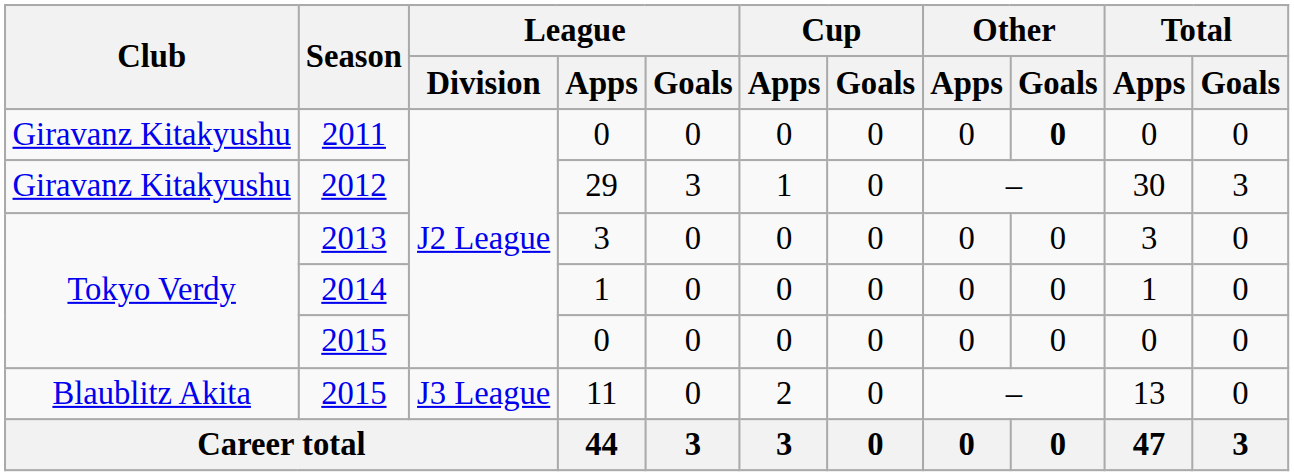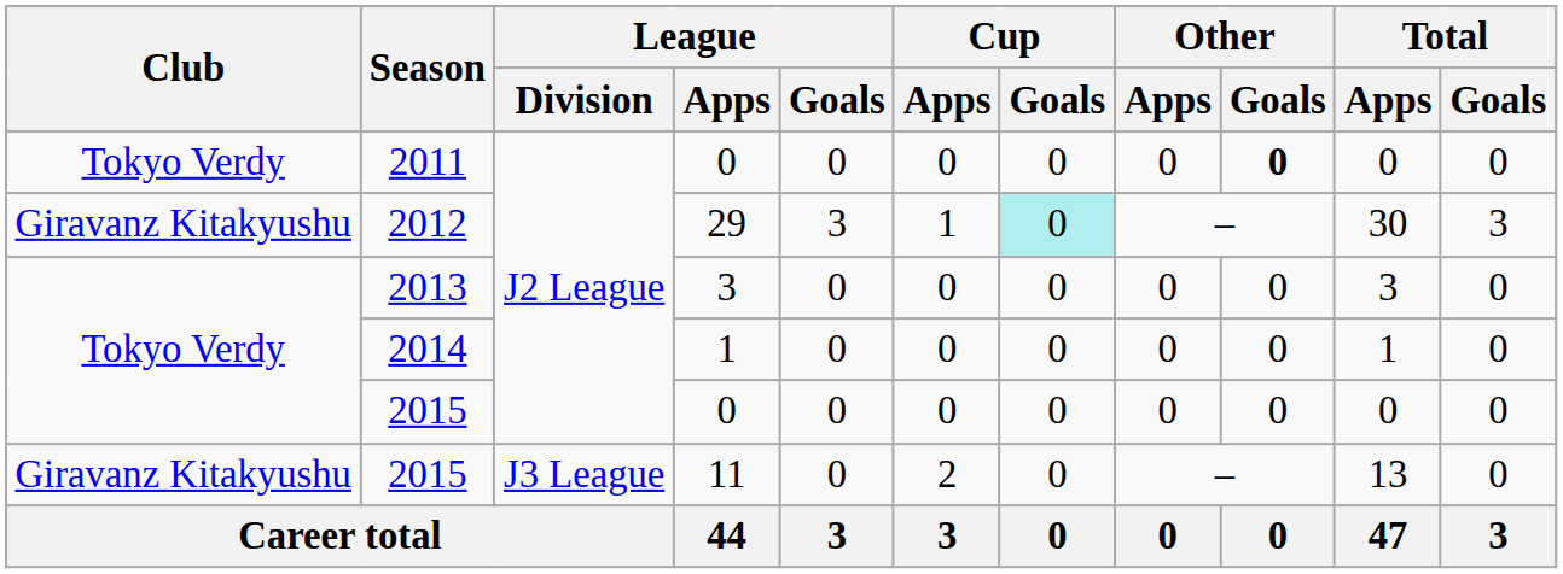 <table class="wikitable" style="text-align: center;">
 <tr>
 <th rowspan="2">Club</th>
 <th rowspan="2">Season</th>
 <th colspan="3">League</th>
 <th colspan="2">Cup</th>
 <th colspan="2">Other</th>
 <th colspan="2">Total</th>
 </tr>
 <tr>
 <th>Division</th>
 <th>Apps</th>
 <th>Goals</th>
 <th>Apps</th>
 <th>Goals</th>
 <th>Apps</th>
 <th>Goals</th>
 <th>Apps</th>
 <th>Goals</th>
 </tr>
 <tr>
-<td><a href='#'>Giravanz Kitakyushu</a></td>
+<td><a href='#'>Tokyo Verdy</a></td>
 <td><a href='#'>2011</a></td>
 <td rowspan="5"><a href='#'>J2 League</a></td>
 <td>0</td>
 <td>0</td>
 <td>0</td>
 <td>0</td>
 <td>0</td>
 <td><strong>0</strong></td>
 <td>0</td>
 <td>0</td>
 </tr>
 <tr>
 <td><a href='#'>Giravanz Kitakyushu</a></td>
 <td><a href='#'>2012</a></td>
 <td>29</td>
 <td>3</td>
 <td>1</td>
-<td>0</td>
+<td style="background: paleturquoise;">0</td>
 <td colspan="2">–</td>
 <td>30</td>
 <td>3</td>
 </tr>
 <tr>
 <td rowspan="3"><a href='#'>Tokyo Verdy</a></td>
 <td><a href='#'>2013</a></td>
 <td>3</td>
 <td>0</td>
 <td>0</td>
 <td>0</td>
 <td>0</td>
 <td>0</td>
 <td>3</td>
 <td>0</td>
 </tr>
 <tr>
 <td><a href='#'>2014</a></td>
 <td>1</td>
 <td>0</td>
 <td>0</td>
 <td>0</td>
 <td>0</td>
 <td>0</td>
 <td>1</td>
 <td>0</td>
 </tr>
 <tr>
 <td><a href='#'>2015</a></td>
 <td>0</td>
 <td>0</td>
 <td>0</td>
 <td>0</td>
 <td>0</td>
 <td>0</td>
 <td>0</td>
 <td>0</td>
 </tr>
 <tr>
-<td><a href='#'>Blaublitz Akita</a></td>
+<td><a href='#'>Giravanz Kitakyushu</a></td>
 <td><a href='#'>2015</a></td>
 <td><a href='#'>J3 League</a></td>
 <td>11</td>
 <td>0</td>
 <td>2</td>
 <td>0</td>
 <td colspan="2">–</td>
 <td>13</td>
 <td>0</td>
 </tr>
 <tr>
 <th colspan="3">Career total</th>
 <th>44</th>
 <th>3</th>
 <th>3</th>
 <th>0</th>
 <th>0</th>
 <th>0</th>
 <th>47</th>
 <th>3</th>
 </tr>
 </table>
